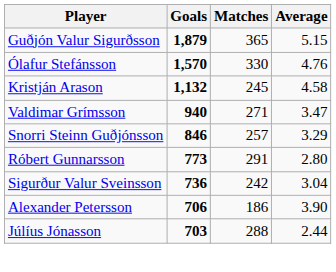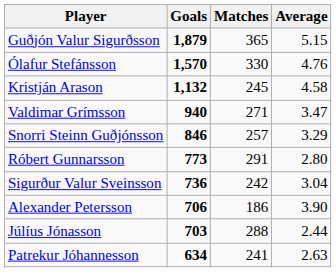 <table class="wikitable sortable static-row-numbers" border=1 style=text-align:right>
 <tr>
 <th>Player</th>
 <th>Goals</th>
 <th>Matches</th>
 <th>Average</th>
 </tr>
 <tr>
 <td style=text-align:left><a href='#'>Guðjón Valur Sigurðsson</a></td>
 <td><strong>1,879</strong></td>
 <td>365</td>
 <td>5.15</td>
 </tr>
 <tr>
 <td style=text-align:left><a href='#'>Ólafur Stefánsson</a></td>
 <td><strong>1,570</strong></td>
 <td>330</td>
 <td>4.76</td>
 </tr>
 <tr>
 <td style=text-align:left><a href='#'>Kristján Arason</a></td>
 <td><strong>1,132</strong></td>
 <td>245</td>
 <td>4.58</td>
 </tr>
 <tr>
 <td style=text-align:left><a href='#'>Valdimar Grímsson</a></td>
 <td><strong>940</strong></td>
 <td>271</td>
 <td>3.47</td>
 </tr>
 <tr>
 <td style=text-align:left><a href='#'>Snorri Steinn Guðjónsson</a></td>
 <td><strong>846</strong></td>
 <td>257</td>
 <td>3.29</td>
 </tr>
 <tr>
 <td style=text-align:left><a href='#'>Róbert Gunnarsson</a></td>
 <td><strong>773</strong></td>
 <td>291</td>
 <td>2.80</td>
 </tr>
 <tr>
 <td style=text-align:left><a href='#'>Sigurður Valur Sveinsson</a></td>
 <td><strong>736</strong></td>
 <td>242</td>
 <td>3.04</td>
 </tr>
 <tr>
 <td style=text-align:left><a href='#'>Alexander Petersson</a></td>
 <td><strong>706</strong></td>
 <td>186</td>
 <td>3.90</td>
 </tr>
 <tr>
 <td style=text-align:left><a href='#'>Júlíus Jónasson</a></td>
 <td><strong>703</strong></td>
 <td>288</td>
 <td>2.44</td>
 </tr>
+<tr>
+<td style=text-align:left><a href='#'>Patrekur Jóhannesson</a></td>
+<td><strong>634</strong></td>
+<td>241</td>
+<td>2.63</td>
+</tr>
 </table>
